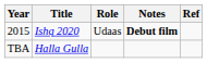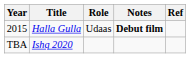 <table class="wikitable">
 <tr>
 <th>Year</th>
 <th>Title</th>
 <th>Role</th>
 <th>Notes</th>
 <th>Ref</th>
 </tr>
 <tr>
 <td>2015</td>
-<td><em><a href='#'>Ishq 2020</a></em></td>
+<td><em><a href='#'>Halla Gulla</a></em></td>
 <td>Udaas</td>
 <td><strong>Debut film</strong></td>
 <td></td>
 </tr>
 <tr>
 <td>TBA</td>
-<td><em><a href='#'>Halla Gulla</a></em></td>
+<td><em><a href='#'>Ishq 2020</a></em></td>
 <td></td>
 <td></td>
 <td></td>
 </tr>
 </table>
